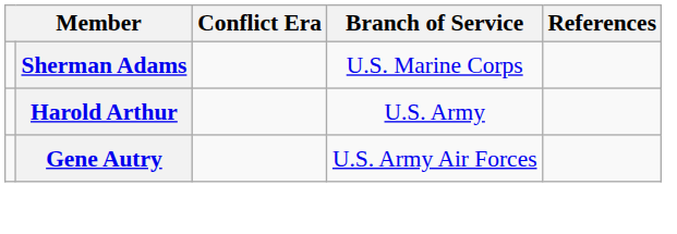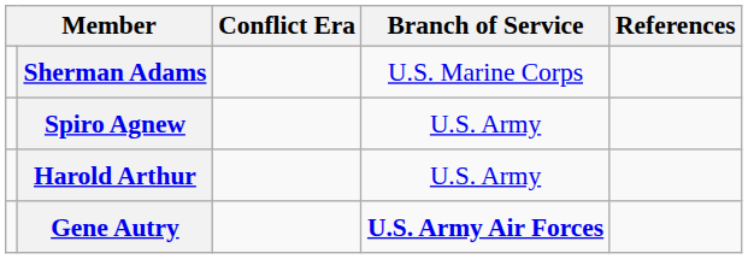 <table class=wikitable style="text-align:center">
 <tr>
 <th scope="col" colspan="2">Member</th>
 <th scope="col">Conflict Era</th>
 <th scope="col">Branch of Service</th>
 <th scope="col">References</th>
 </tr>
 <tr style="height:2em;">
 <td></td>
 <th scope="row"><a href='#'>Sherman Adams</a></th>
 <td></td>
 <td><a href='#'>U.S. Marine Corps</a></td>
 <td></td>
 </tr>
 <tr style="height:2em;">
 <td></td>
+<th scope="row"><a href='#'>Spiro Agnew</a></th>
+<td></td>
+<td><a href='#'>U.S. Army</a></td>
+<td></td>
+</tr>
+<tr style="height:2em;">
+<td></td>
 <th scope="row"><a href='#'>Harold Arthur</a></th>
 <td></td>
 <td><a href='#'>U.S. Army</a></td>
 <td></td>
 </tr>
 <tr style="height:2em;">
 <td></td>
 <th scope="row"><a href='#'>Gene Autry</a></th>
 <td></td>
-<td><a href='#'>U.S. Army Air Forces</a></td>
+<td><strong><a href='#'>U.S. Army Air Forces</a></strong></td>
 <td></td>
 </tr>
 </table>
